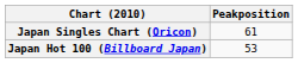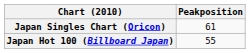 <table class="wikitable plainrowheaders">
 <tr>
 <th>Chart (2010)</th>
 <th>Peakposition</th>
 </tr>
 <tr>
 <th scope="row">Japan Singles Chart (<a href='#'>Oricon</a>)</th>
 <td align="center">61</td>
 </tr>
 <tr>
 <th scope="row">Japan Hot 100 (<em><a href='#'>Billboard Japan</a></em>)</th>
-<td align="center">53</td>
+<td align="center">55</td>
 </tr>
 </table>
